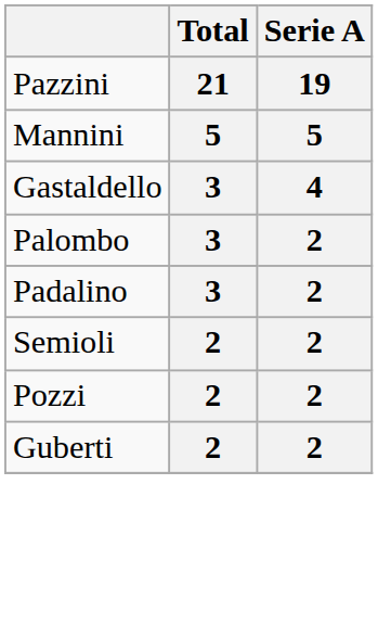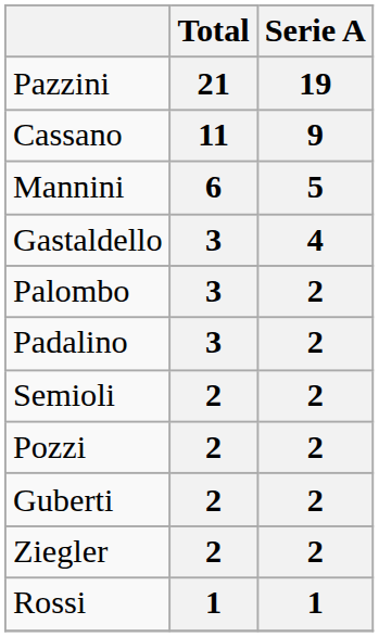 <table class="wikitable">
 <tr>
 <th></th>
 <th>Total</th>
 <th>Serie A</th>
 </tr>
 <tr>
 <td>Pazzini</td>
 <th>21</th>
 <th>19</th>
 </tr>
 <tr>
+<td>Cassano</td>
+<th>11</th>
+<th>9</th>
+</tr>
+<tr>
 <td>Mannini</td>
-<th>5</th>
+<th>6</th>
 <th>5</th>
 </tr>
 <tr>
 <td>Gastaldello</td>
 <th>3</th>
 <th>4</th>
 </tr>
 <tr>
 <td>Palombo</td>
 <th>3</th>
 <th>2</th>
 </tr>
 <tr>
 <td>Padalino</td>
 <th>3</th>
 <th>2</th>
 </tr>
 <tr>
 <td>Semioli</td>
 <th>2</th>
 <th>2</th>
 </tr>
 <tr>
 <td>Pozzi</td>
 <th>2</th>
 <th>2</th>
 </tr>
 <tr>
 <td>Guberti</td>
 <th>2</th>
 <th>2</th>
 </tr>
 <tr>
+<td>Ziegler</td>
+<th>2</th>
+<th>2</th>
+</tr>
+<tr>
+<td>Rossi</td>
+<th>1</th>
+<th>1</th>
+</tr>
+<tr>
 </tr>
 </table>
